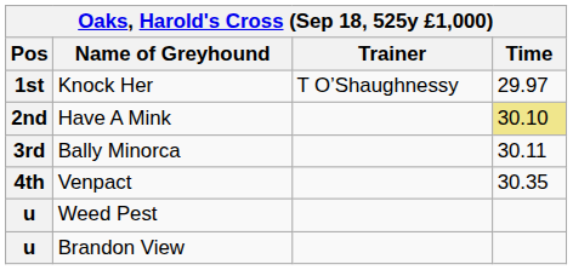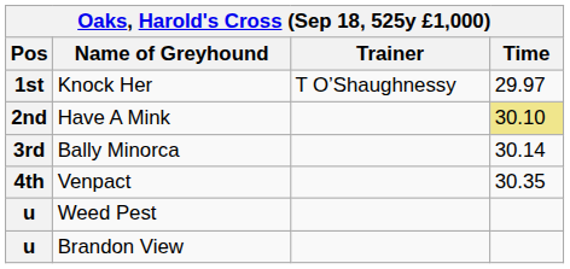 <table class="wikitable">
 <tr>
 <th colspan="6"><a href='#'>Oaks</a>, <a href='#'>Harold's Cross</a> (Sep 18, 525y £1,000)</th>
 </tr>
 <tr>
 <th width=30>Pos</th>
 <th width=180>Name of Greyhound</th>
 <th width=150>Trainer</th>
 <th width=50>Time</th>
 </tr>
 <tr>
 <th>1st</th>
 <td>Knock Her</td>
 <td>T O’Shaughnessy</td>
 <td>29.97</td>
 </tr>
 <tr>
 <th>2nd</th>
 <td>Have A Mink</td>
 <td></td>
 <td style="background: khaki;">30.10</td>
 </tr>
 <tr>
 <th>3rd</th>
 <td>Bally Minorca</td>
 <td></td>
-<td>30.11</td>
+<td>30.14</td>
 </tr>
 <tr>
 <th>4th</th>
 <td>Venpact</td>
 <td></td>
 <td>30.35</td>
 </tr>
 <tr>
 <th>u</th>
 <td>Weed Pest</td>
 <td></td>
 <td></td>
 </tr>
 <tr>
 <th>u</th>
 <td>Brandon View</td>
 <td></td>
 <td></td>
 </tr>
 </table>
